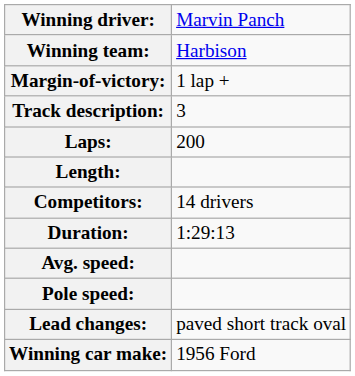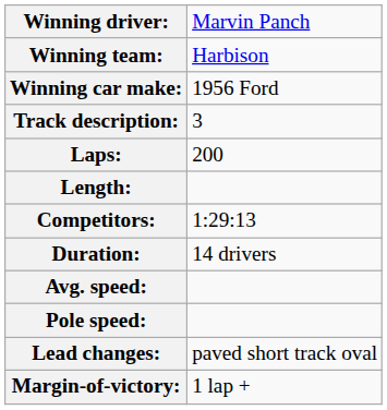 <table class="wikitable" style=text-align:left>
 <tr>
 <th>Winning driver:</th>
 <td><a href='#'>Marvin Panch</a></td>
 </tr>
 <tr>
 <th>Winning team:</th>
 <td><a href='#'>Harbison</a></td>
 </tr>
 <tr>
-<th>Margin-of-victory:</th>
-<td>1 lap +</td>
+<th>Winning car make:</th>
+<td>1956 Ford</td>
 </tr>
 <tr>
 <th>Track description:</th>
 <td>3</td>
 </tr>
 <tr>
 <th>Laps:</th>
 <td>200</td>
 </tr>
 <tr>
 <th>Length:</th>
 <td></td>
 </tr>
 <tr>
 <th>Competitors:</th>
-<td>14 drivers</td>
+<td>1:29:13</td>
 </tr>
 <tr>
 <th>Duration:</th>
-<td>1:29:13</td>
+<td>14 drivers</td>
 </tr>
 <tr>
 <th>Avg. speed:</th>
 <td></td>
 </tr>
 <tr>
 <th>Pole speed:</th>
 <td></td>
 </tr>
 <tr>
 <th>Lead changes:</th>
 <td> paved short track oval</td>
 </tr>
 <tr>
-<th>Winning car make:</th>
-<td>1956 Ford</td>
+<th>Margin-of-victory:</th>
+<td>1 lap +</td>
 </tr>
 </table>
